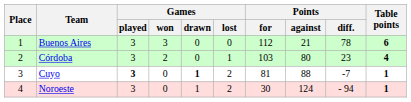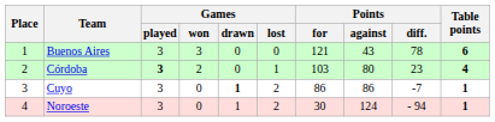 <table class="wikitable">
 <tr>
 <th rowspan=2 width="8%">Place</th>
 <th rowspan=2 width="20%">Team</th>
 <th colspan=4 width="32%">Games</th>
 <th colspan=3 width="30%">Points</th>
 <th rowspan=2 width="10%">Table<br>points</th>
 </tr>
 <tr>
 <th width="8%">played</th>
 <th width="8%">won</th>
 <th width="8%">drawn</th>
 <th width="8%">lost</th>
 <th width="10%">for</th>
 <th width="10%">against</th>
 <th width="10%">diff.</th>
 </tr>
 <tr align=center style="background: #ccffcc;">
 <td>1</td>
 <td align=left><a href='#'>Buenos Aires</a></td>
 <td>3</td>
 <td>3</td>
 <td>0</td>
 <td>0</td>
-<td>112</td>
-<td>21</td>
+<td>121</td>
+<td>43</td>
 <td>78</td>
 <td><strong>6</strong></td>
 </tr>
 <tr align=center style="background: #ccffcc;">
 <td>2</td>
 <td align=left><a href='#'>Córdoba</a></td>
-<td>3</td>
+<td><strong>3</strong></td>
 <td>2</td>
 <td>0</td>
 <td>1</td>
 <td>103</td>
 <td>80</td>
 <td>23</td>
 <td><strong>4</strong></td>
 </tr>
 <tr align=center style="background: #ffffff;">
 <td>3</td>
 <td align=left><a href='#'>Cuyo</a></td>
-<td><strong>3</strong></td>
+<td>3</td>
 <td>0</td>
 <td><strong>1</strong></td>
 <td>2</td>
-<td>81</td>
-<td>88</td>
+<td>86</td>
+<td>86</td>
 <td>-7</td>
 <td><strong>1</strong></td>
 </tr>
 <tr align=center style="background: #ffdddd;">
 <td>4</td>
 <td align=left><a href='#'>Noroeste</a></td>
 <td>3</td>
 <td>0</td>
 <td>1</td>
 <td>2</td>
 <td>30</td>
 <td>124</td>
 <td>- 94</td>
 <td><strong>1</strong></td>
 </tr>
 </table>
